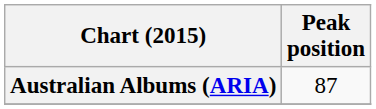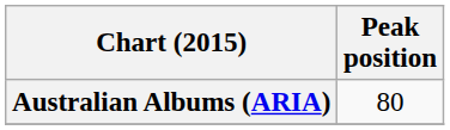 <table class="wikitable sortable plainrowheaders" style="text-align:center">
 <tr>
 <th scope="col">Chart (2015)</th>
 <th scope="col">Peak<br> position</th>
 </tr>
 <tr>
 <th scope="row">Australian Albums (<a href='#'>ARIA</a>)</th>
-<td>87</td>
+<td>80</td>
 </tr>
 <tr>
 </tr>
 <tr>
 </tr>
 <tr>
 </tr>
 <tr>
 </tr>
 <tr>
 </tr>
 </table>
